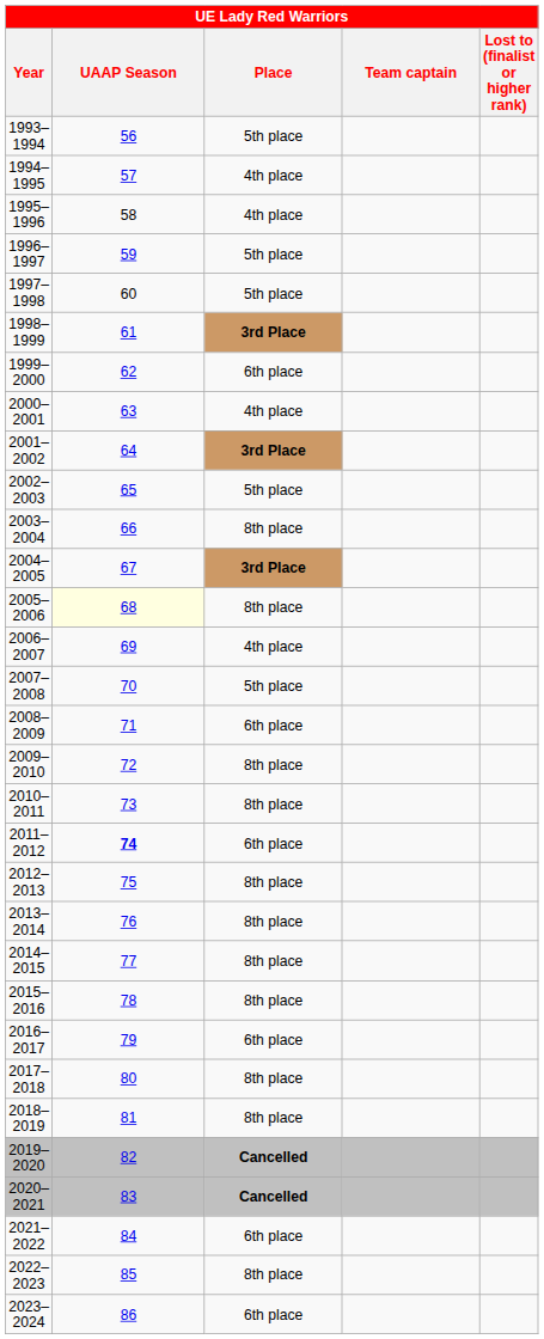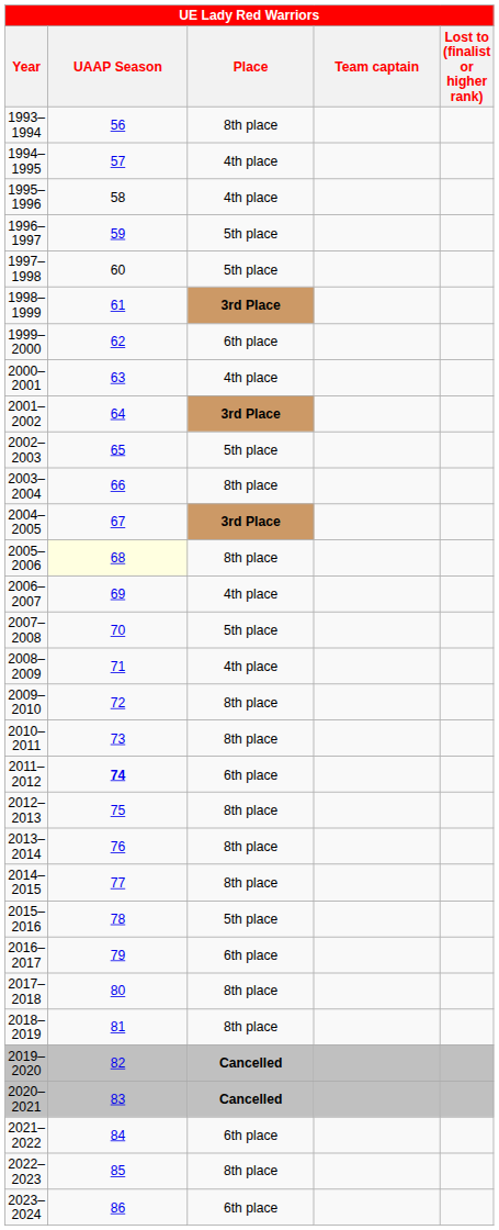 <table class="wikitable sortable" style="font-size:95%; text-align:left;">
 <tr>
 <th colspan="5" style= "background: red; color: white; text-align: center"><strong>UE Lady Red Warriors</strong></th>
 </tr>
 <tr style="background: white; color: red">
 <th style= "align=center; width:1em;">Year</th>
 <th style= "align=center;width:10em;">UAAP Season</th>
 <th style= "align=center; width:9em;">Place</th>
 <th style= "align=center; width:9em;">Team captain</th>
 <th style= "align=center; width:3em;">Lost to<br>(finalist or higher rank)</th>
 </tr>
 <tr align=center>
 <td>1993–1994</td>
 <td><a href='#'>56</a></td>
-<td>5th place</td>
+<td>8th place</td>
 <td></td>
 <td></td>
 </tr>
 <tr align=center>
 <td>1994–1995</td>
 <td><a href='#'>57</a></td>
 <td>4th place</td>
 <td></td>
 <td></td>
 </tr>
 <tr align=center>
 <td>1995–1996</td>
 <td>58</td>
 <td>4th place</td>
 <td></td>
 <td></td>
 </tr>
 <tr align=center>
 <td>1996–1997</td>
 <td><a href='#'>59</a></td>
 <td>5th place</td>
 <td></td>
 <td></td>
 </tr>
 <tr align=center>
 <td>1997–1998</td>
 <td 1997 UAAP Women's Volleyball>60</td>
 <td>5th place</td>
 <td></td>
 <td></td>
 </tr>
 <tr align=center>
 <td>1998–1999</td>
 <td><a href='#'>61</a></td>
 <td style="background:#c96;"><strong>3rd Place</strong></td>
 <td></td>
 <td></td>
 </tr>
 <tr align=center>
 <td>1999–2000</td>
 <td><a href='#'>62</a></td>
 <td>6th place</td>
 <td></td>
 <td></td>
 </tr>
 <tr align=center>
 <td>2000–2001</td>
 <td><a href='#'>63</a></td>
 <td>4th place</td>
 <td></td>
 <td></td>
 </tr>
 <tr align=center>
 <td>2001–2002</td>
 <td><a href='#'>64</a></td>
 <td style="background:#c96;"><strong>3rd Place</strong></td>
 <td></td>
 <td></td>
 </tr>
 <tr align=center>
 <td>2002–2003</td>
 <td><a href='#'>65</a></td>
 <td>5th place</td>
 <td></td>
 <td></td>
 </tr>
 <tr align=center>
 <td>2003–2004</td>
 <td><a href='#'>66</a></td>
 <td>8th place</td>
 <td></td>
 <td></td>
 </tr>
 <tr align=center>
 <td>2004–2005</td>
 <td><a href='#'>67</a></td>
 <td style="background:#c96;"><strong>3rd Place</strong></td>
 <td></td>
 <td></td>
 </tr>
 <tr align=center>
 <td>2005–2006</td>
 <td style="background: lightyellow;"><a href='#'>68</a></td>
 <td>8th place</td>
 <td></td>
 <td></td>
 </tr>
 <tr align=center>
 <td>2006–2007</td>
 <td><a href='#'>69</a></td>
 <td>4th place</td>
 <td></td>
 <td></td>
 </tr>
 <tr align=center>
 <td>2007–2008</td>
 <td><a href='#'>70</a></td>
 <td>5th place</td>
 <td></td>
 <td></td>
 </tr>
 <tr align=center>
 <td>2008–2009</td>
 <td><a href='#'>71</a></td>
-<td>6th place</td>
+<td>4th place</td>
 <td></td>
 <td></td>
 </tr>
 <tr align=center>
 <td>2009–2010</td>
 <td><a href='#'>72</a></td>
 <td>8th place</td>
 <td></td>
 <td></td>
 </tr>
 <tr align=center>
 <td>2010–2011</td>
 <td><a href='#'>73</a></td>
 <td>8th place</td>
 <td></td>
 <td></td>
 </tr>
 <tr align=center>
 <td>2011–2012</td>
 <td><strong><a href='#'>74</a></strong></td>
 <td>6th place</td>
 <td></td>
 <td></td>
 </tr>
 <tr align=center>
 <td>2012–2013</td>
 <td><a href='#'>75</a></td>
 <td>8th place</td>
 <td></td>
 <td></td>
 </tr>
 <tr align=center>
 <td>2013–2014</td>
 <td><a href='#'>76</a></td>
 <td>8th place</td>
 <td></td>
 <td></td>
 </tr>
 <tr align=center>
 <td>2014–2015</td>
 <td><a href='#'>77</a></td>
 <td>8th place</td>
 <td></td>
 <td></td>
 </tr>
 <tr align=center>
 <td>2015–2016</td>
 <td><a href='#'>78</a></td>
-<td>8th place</td>
+<td>5th place</td>
 <td></td>
 <td></td>
 </tr>
 <tr align=center>
 <td>2016–2017</td>
 <td><a href='#'>79</a></td>
 <td>6th place</td>
 <td></td>
 <td></td>
 </tr>
 <tr align=center>
 <td>2017–2018</td>
 <td><a href='#'>80</a></td>
 <td>8th place</td>
 <td></td>
 <td></td>
 </tr>
 <tr align=center>
 <td>2018–2019</td>
 <td><a href='#'>81</a></td>
 <td>8th place</td>
 <td></td>
 <td></td>
 </tr>
 <tr bgcolor=silver |align=center>
 <td align=center>2019–2020</td>
 <td align=center><a href='#'>82</a></td>
 <td align=center><strong>Cancelled</strong></td>
 <td></td>
 <td></td>
 </tr>
 <tr bgcolor=silver |align=center>
 <td align=center>2020–2021</td>
 <td align=center><a href='#'>83</a></td>
 <td align=center><strong>Cancelled</strong></td>
 <td></td>
 <td></td>
 </tr>
 <tr align=center>
 <td>2021–2022</td>
 <td><a href='#'>84</a></td>
 <td>6th place</td>
 <td></td>
 <td></td>
 </tr>
 <tr align=center>
 <td>2022–2023</td>
 <td><a href='#'>85</a></td>
 <td>8th place</td>
 <td></td>
 <td></td>
 </tr>
 <tr align=center>
 <td>2023–2024</td>
 <td><a href='#'>86</a></td>
 <td>6th place</td>
 <td></td>
 <td></td>
 </tr>
 </table>
